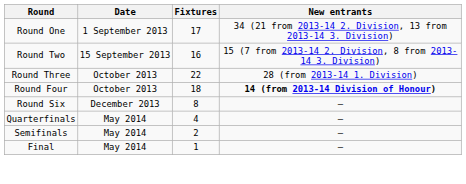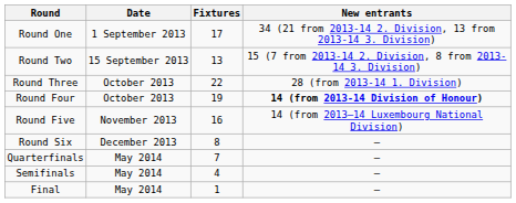 <table class="wikitable">
 <tr>
 <th>Round</th>
 <th>Date</th>
 <th>Fixtures</th>
 <th width=350>New entrants</th>
 </tr>
 <tr align=center>
 <td>Round One</td>
 <td>1 September 2013</td>
 <td>17</td>
 <td>34 (21 from <a href='#'>2013-14 2. Division</a>, 13 from <a href='#'>2013-14 3. Division</a>)</td>
 </tr>
 <tr align=center>
 <td>Round Two</td>
 <td>15 September 2013</td>
-<td>16</td>
+<td>13</td>
 <td>15 (7 from <a href='#'>2013-14 2. Division</a>, 8 from <a href='#'>2013-14 3. Division</a>)</td>
 </tr>
 <tr align=center>
 <td>Round Three</td>
 <td>October 2013</td>
 <td>22</td>
 <td>28 (from <a href='#'>2013-14 1. Division</a>)</td>
 </tr>
 <tr align=center>
 <td>Round Four</td>
 <td>October 2013</td>
-<td>18</td>
+<td>19</td>
 <td><strong>14 (from <a href='#'>2013-14 Division of Honour</a>)</strong></td>
+</tr>
+<tr align=center>
+<td>Round Five</td>
+<td>November 2013</td>
+<td>16</td>
+<td>14 (from <a href='#'>2013–14 Luxembourg National Division</a>)</td>
 </tr>
 <tr align=center>
 <td>Round Six</td>
 <td>December 2013</td>
 <td>8</td>
 <td>–</td>
 </tr>
 <tr align=center>
 <td>Quarterfinals</td>
 <td>May 2014</td>
-<td>4</td>
+<td>7</td>
 <td>–</td>
 </tr>
 <tr align=center>
 <td>Semifinals</td>
 <td>May 2014</td>
-<td>2</td>
+<td>4</td>
 <td>–</td>
 </tr>
 <tr align=center>
 <td>Final</td>
 <td>May 2014</td>
 <td>1</td>
 <td>–</td>
 </tr>
 </table>
